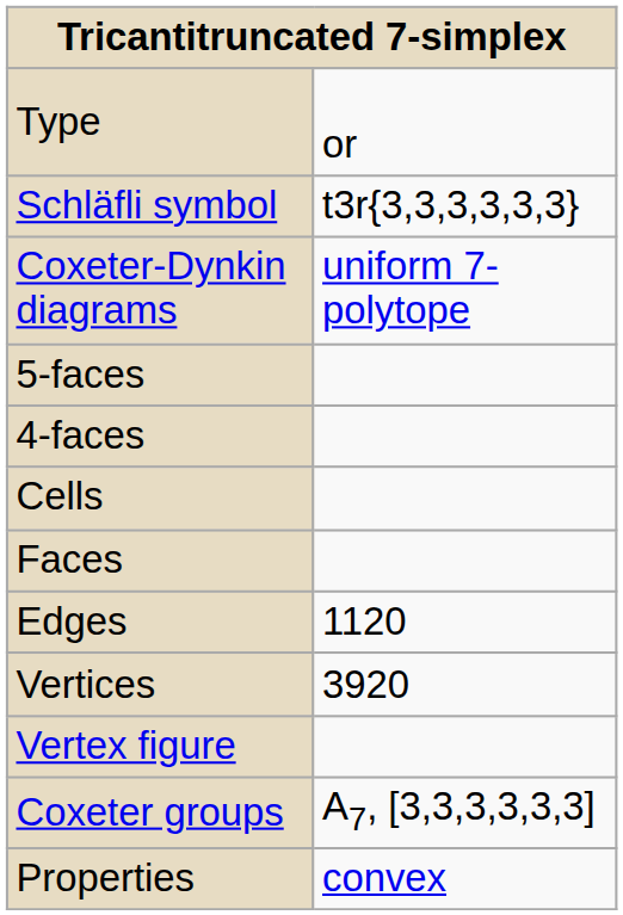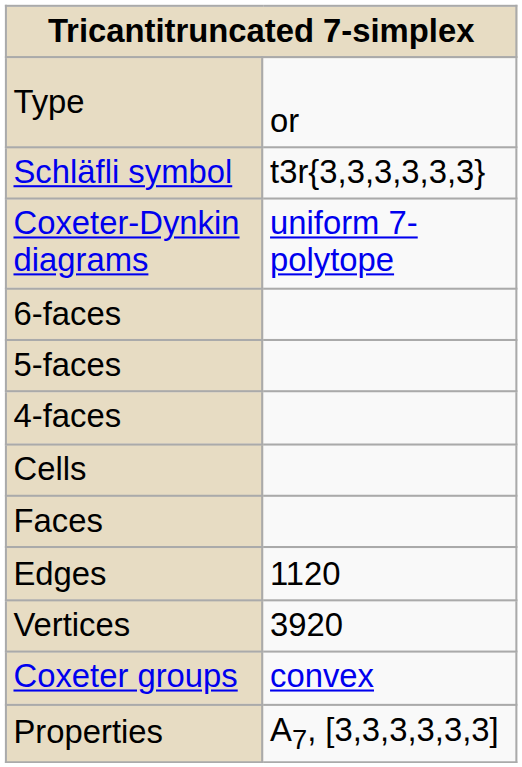 <table class="wikitable" align="right" style="margin-left:10px" width="250">
 <tr>
 <th style="background:#e7dcc3;" colspan="2">Tricantitruncated 7-simplex</th>
 </tr>
 <tr>
 <td style="background:#e7dcc3;">Type</td>
 <td><br>or </td>
 </tr>
 <tr>
 <td style="background:#e7dcc3;"><a href='#'>Schläfli symbol</a></td>
 <td>t3r{3,3,3,3,3,3}<br></td>
 </tr>
 <tr>
 <td style="background:#e7dcc3;"><a href='#'>Coxeter-Dynkin diagrams</a></td>
 <td><a href='#'>uniform 7-polytope</a></td>
+</tr>
+<tr>
+<td style="background:#e7dcc3;">6-faces</td>
+<td></td>
 </tr>
 <tr>
 <td style="background:#e7dcc3;">5-faces</td>
 <td></td>
 </tr>
 <tr>
 <td style="background:#e7dcc3;">4-faces</td>
 <td></td>
 </tr>
 <tr>
 <td style="background:#e7dcc3;">Cells</td>
 <td></td>
 </tr>
 <tr>
 <td style="background:#e7dcc3;">Faces</td>
 <td></td>
 </tr>
 <tr>
 <td style="background:#e7dcc3;">Edges</td>
 <td>1120</td>
 </tr>
 <tr>
 <td style="background:#e7dcc3;">Vertices</td>
 <td>3920</td>
 </tr>
 <tr>
-<td style="background:#e7dcc3;"><a href='#'>Vertex figure</a></td>
-<td></td>
-</tr>
-<tr>
 <td style="background:#e7dcc3;"><a href='#'>Coxeter groups</a></td>
-<td>A<sub>7</sub>, [3,3,3,3,3,3]</td>
+<td><a href='#'>convex</a></td>
 </tr>
 <tr>
 <td style="background:#e7dcc3;">Properties</td>
-<td><a href='#'>convex</a></td>
+<td>A<sub>7</sub>, [3,3,3,3,3,3]</td>
 </tr>
 </table>
